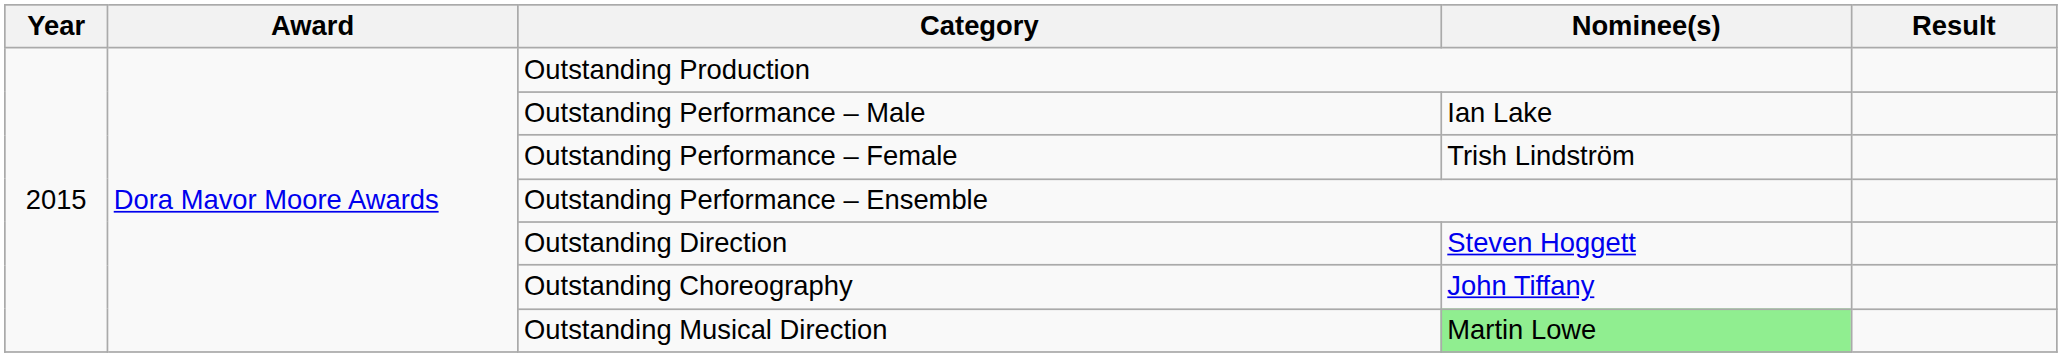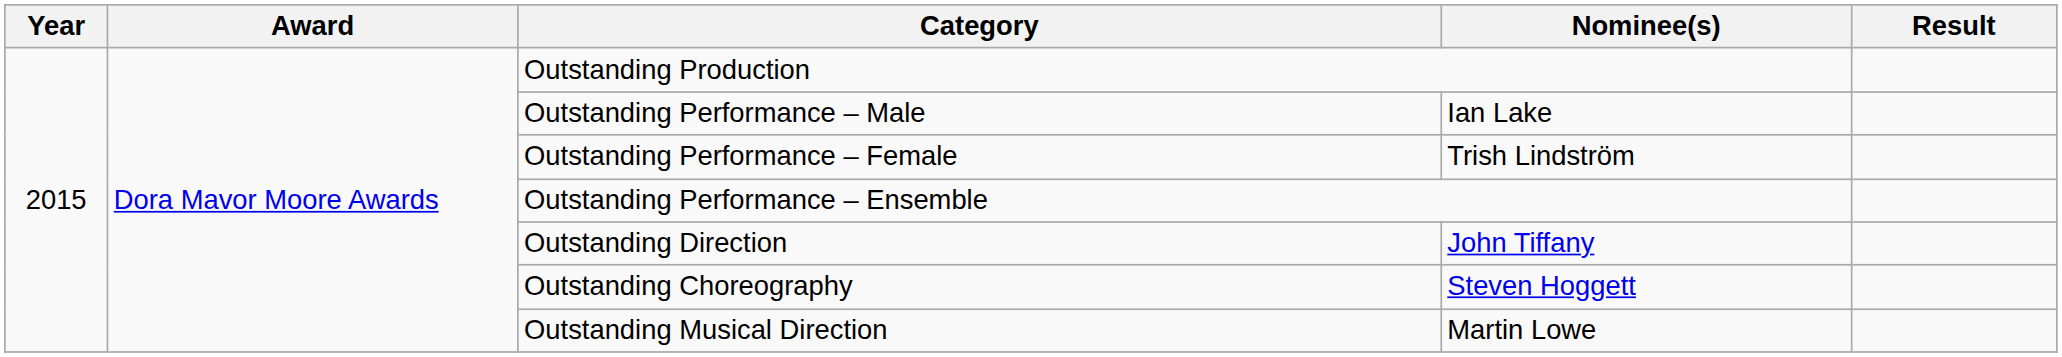 <table class="wikitable" style="width:95%;">
 <tr>
 <th style="width:5%;">Year</th>
 <th style="width:20%;">Award</th>
 <th style="width:45%;">Category</th>
 <th style="width:20%;">Nominee(s)</th>
 <th style="width:10%;">Result</th>
 </tr>
 <tr>
 <td rowspan="7" style="text-align:center;">2015</td>
 <td rowspan="7"><a href='#'>Dora Mavor Moore Awards</a></td>
 <td colspan="2">Outstanding Production</td>
 <td></td>
 </tr>
 <tr>
 <td>Outstanding Performance – Male</td>
 <td>Ian Lake</td>
 <td></td>
 </tr>
 <tr>
 <td>Outstanding Performance – Female</td>
 <td>Trish Lindström</td>
 <td></td>
 </tr>
 <tr>
 <td colspan="2">Outstanding Performance – Ensemble</td>
 <td></td>
 </tr>
 <tr>
 <td>Outstanding Direction</td>
+<td><a href='#'>John Tiffany</a></td>
+<td></td>
+</tr>
+<tr>
+<td>Outstanding Choreography</td>
 <td><a href='#'>Steven Hoggett</a></td>
 <td></td>
 </tr>
 <tr>
-<td>Outstanding Choreography</td>
-<td><a href='#'>John Tiffany</a></td>
-<td></td>
-</tr>
-<tr>
 <td>Outstanding Musical Direction</td>
-<td style="background: lightgreen;">Martin Lowe</td>
+<td>Martin Lowe</td>
 <td></td>
 </tr>
 </table>
